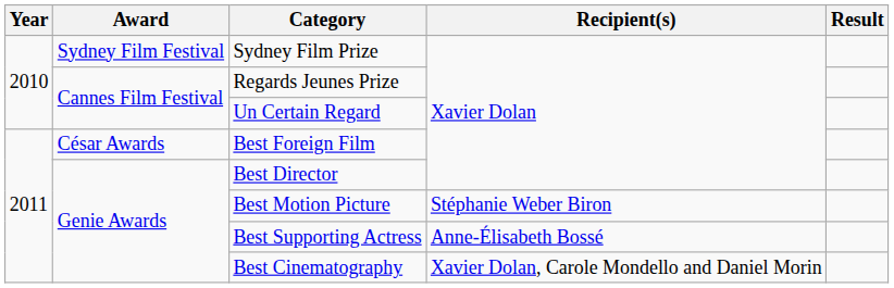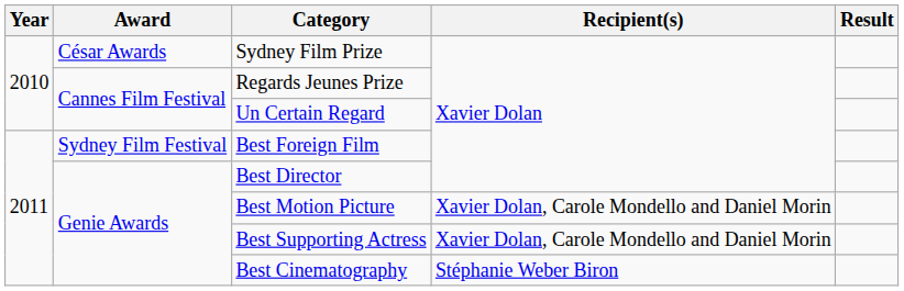 <table class="wikitable plainrowheaders sortable">
 <tr>
 <th scope="col">Year</th>
 <th scope="col">Award</th>
 <th scope="col">Category</th>
 <th scope="col">Recipient(s)</th>
 <th scope="col">Result</th>
 </tr>
 <tr>
 <td rowspan="3">2010</td>
-<td><a href='#'>Sydney Film Festival</a></td>
+<td><a href='#'>César Awards</a></td>
 <td>Sydney Film Prize</td>
 <td rowspan="5"><a href='#'>Xavier Dolan</a></td>
 <td></td>
 </tr>
 <tr>
 <td rowspan="2"><a href='#'>Cannes Film Festival</a></td>
 <td>Regards Jeunes Prize</td>
 <td></td>
 </tr>
 <tr>
 <td><a href='#'>Un Certain Regard</a></td>
 <td></td>
 </tr>
 <tr>
 <td rowspan="5">2011</td>
-<td><a href='#'>César Awards</a></td>
+<td><a href='#'>Sydney Film Festival</a></td>
 <td><a href='#'>Best Foreign Film</a></td>
 <td></td>
 </tr>
 <tr>
 <td rowspan="4"><a href='#'>Genie Awards</a></td>
 <td><a href='#'>Best Director</a></td>
 <td></td>
 </tr>
 <tr>
 <td><a href='#'>Best Motion Picture</a></td>
-<td><a href='#'>Stéphanie Weber Biron</a></td>
+<td><a href='#'>Xavier Dolan</a>, Carole Mondello and Daniel Morin</td>
 <td></td>
 </tr>
 <tr>
 <td><a href='#'>Best Supporting Actress</a></td>
-<td><a href='#'>Anne-Élisabeth Bossé</a></td>
+<td><a href='#'>Xavier Dolan</a>, Carole Mondello and Daniel Morin</td>
 <td></td>
 </tr>
 <tr>
 <td><a href='#'>Best Cinematography</a></td>
-<td><a href='#'>Xavier Dolan</a>, Carole Mondello and Daniel Morin</td>
+<td><a href='#'>Stéphanie Weber Biron</a></td>
 <td></td>
 </tr>
 </table>
